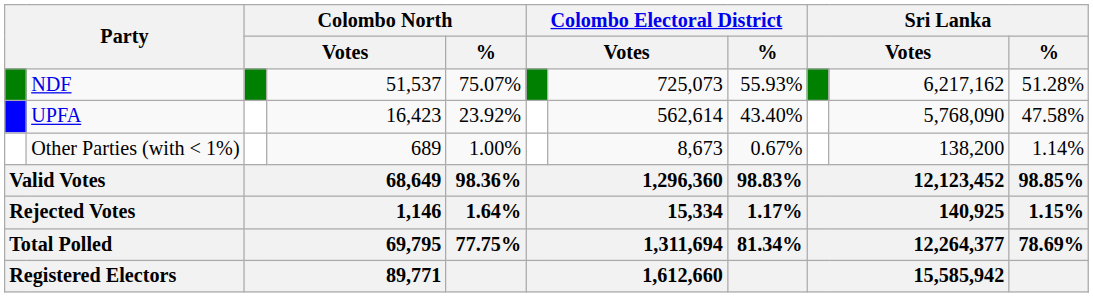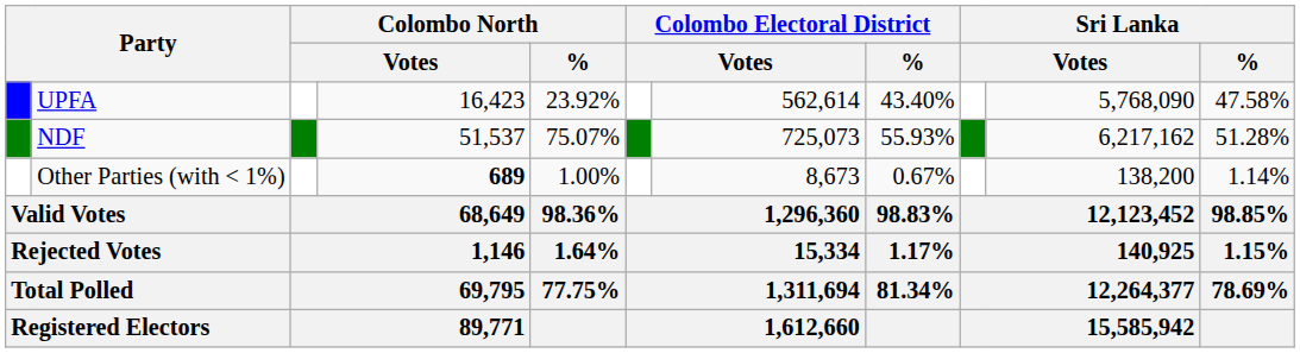 <table class="wikitable">
 <tr>
 <th colspan="2" width="144px"rowspan="2">Party</th>
 <th colspan="3" width="216px">Colombo North</th>
 <th colspan="3" width="216px"><a href='#'>Colombo Electoral District</a></th>
 <th colspan="3" width="216px">Sri Lanka</th>
 </tr>
 <tr>
 <th colspan="2" width="144px">Votes</th>
 <th>%</th>
 <th colspan="2" width="144px">Votes</th>
 <th>%</th>
 <th colspan="2" width="144px">Votes</th>
 <th>%</th>
 </tr>
 <tr>
+<td style="background-color:blue;" width="10px"></td>
+<td style="text-align:left;"><a href='#'>UPFA</a></td>
+<td style="background-color:white;" width="10px"></td>
+<td style="text-align:right;">16,423</td>
+<td style="text-align:right;">23.92%</td>
+<td style="background-color:white;" width="10px"></td>
+<td style="text-align:right;">562,614</td>
+<td style="text-align:right;">43.40%</td>
+<td style="background-color:white;" width="10px"></td>
+<td style="text-align:right;">5,768,090</td>
+<td style="text-align:right;">47.58%</td>
+</tr>
+<tr>
 <td style="background-color:green;" width="10px"></td>
 <td style="text-align:left;"><a href='#'>NDF</a></td>
 <td style="background-color:green;" width="10px"></td>
 <td style="text-align:right;">51,537</td>
 <td style="text-align:right;">75.07%</td>
 <td style="background-color:green;" width="10px"></td>
 <td style="text-align:right;">725,073</td>
 <td style="text-align:right;">55.93%</td>
 <td style="background-color:green;" width="10px"></td>
 <td style="text-align:right;">6,217,162</td>
 <td style="text-align:right;">51.28%</td>
 </tr>
 <tr>
-<td style="background-color:blue;" width="10px"></td>
-<td style="text-align:left;"><a href='#'>UPFA</a></td>
-<td style="background-color:white;" width="10px"></td>
-<td style="text-align:right;">16,423</td>
-<td style="text-align:right;">23.92%</td>
-<td style="background-color:white;" width="10px"></td>
-<td style="text-align:right;">562,614</td>
-<td style="text-align:right;">43.40%</td>
-<td style="background-color:white;" width="10px"></td>
-<td style="text-align:right;">5,768,090</td>
-<td style="text-align:right;">47.58%</td>
-</tr>
-<tr>
 <td style="background-color:white;" width="10px"></td>
 <td style="text-align:left;">Other Parties (with < 1%)</td>
 <td style="background-color:white;" width="10px"></td>
-<td style="text-align:right;">689</td>
+<td style="text-align:right;"><strong>689</strong></td>
 <td style="text-align:right;">1.00%</td>
 <td style="background-color:white;" width="10px"></td>
 <td style="text-align:right;">8,673</td>
 <td style="text-align:right;">0.67%</td>
 <td style="background-color:white;" width="10px"></td>
 <td style="text-align:right;">138,200</td>
 <td style="text-align:right;">1.14%</td>
 </tr>
 <tr>
 <th colspan="2" width="144px"style="text-align:left;">Valid Votes</th>
 <th style="text-align:right;"colspan="2" width="144px">68,649</th>
 <th style="text-align:right;">98.36%</th>
 <th style="text-align:right;"colspan="2" width="144px">1,296,360</th>
 <th style="text-align:right;">98.83%</th>
 <th style="text-align:right;"colspan="2" width="144px">12,123,452</th>
 <th style="text-align:right;">98.85%</th>
 </tr>
 <tr>
 <th colspan="2" width="144px"style="text-align:left;">Rejected Votes</th>
 <th style="text-align:right;"colspan="2" width="144px">1,146</th>
 <th style="text-align:right;">1.64%</th>
 <th style="text-align:right;"colspan="2" width="144px">15,334</th>
 <th style="text-align:right;">1.17%</th>
 <th style="text-align:right;"colspan="2" width="144px">140,925</th>
 <th style="text-align:right;">1.15%</th>
 </tr>
 <tr>
 <th colspan="2" width="144px"style="text-align:left;">Total Polled</th>
 <th style="text-align:right;"colspan="2" width="144px">69,795</th>
 <th style="text-align:right;">77.75%</th>
 <th style="text-align:right;"colspan="2" width="144px">1,311,694</th>
 <th style="text-align:right;">81.34%</th>
 <th style="text-align:right;"colspan="2" width="144px">12,264,377</th>
 <th style="text-align:right;">78.69%</th>
 </tr>
 <tr>
 <th colspan="2" width="144px"style="text-align:left;">Registered Electors</th>
 <th style="text-align:right;"colspan="2" width="144px">89,771</th>
 <th></th>
 <th style="text-align:right;"colspan="2" width="144px">1,612,660</th>
 <th></th>
 <th style="text-align:right;"colspan="2" width="144px">15,585,942</th>
 <th></th>
 </tr>
 </table>
